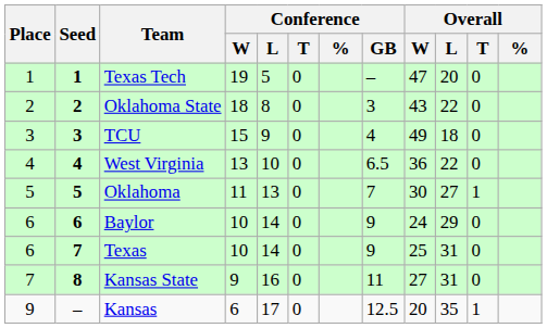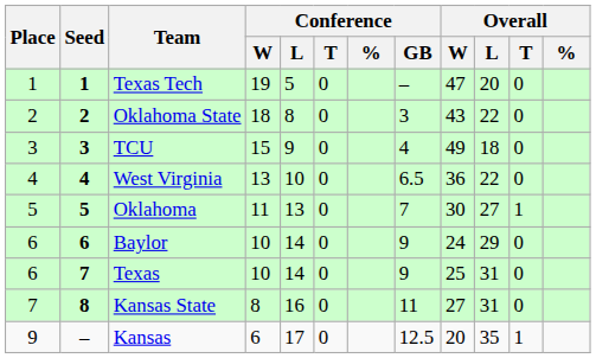 <table class="wikitable">
 <tr>
 <th rowspan ="2">Place</th>
 <th rowspan ="2">Seed</th>
 <th rowspan ="2">Team</th>
 <th colspan = "5">Conference</th>
 <th colspan = "4">Overall</th>
 </tr>
 <tr>
 <th scope="col" style="width: 20px;">W</th>
 <th scope="col" style="width: 20px;">L</th>
 <th scope="col" style="width: 20px;">T</th>
 <th scope="col" style="width: 30px;">%</th>
 <th scope="col" style="width: 30px;">GB</th>
 <th scope="col" style="width: 20px;">W</th>
 <th scope="col" style="width: 20px;">L</th>
 <th scope="col" style="width: 20px;">T</th>
 <th scope="col" style="width: 30px;">%</th>
 </tr>
 <tr bgcolor=#ccffcc>
 <td style="text-align:center;">1</td>
 <td style="text-align:center;"><strong>1</strong></td>
 <td><a href='#'>Texas Tech</a></td>
 <td>19</td>
 <td>5</td>
 <td>0</td>
 <td></td>
 <td>–</td>
 <td>47</td>
 <td>20</td>
 <td>0</td>
 <td></td>
 </tr>
 <tr bgcolor=#ccffcc>
 <td style="text-align:center;">2</td>
 <td style="text-align:center;"><strong>2</strong></td>
 <td><a href='#'>Oklahoma State</a></td>
 <td>18</td>
 <td>8</td>
 <td>0</td>
 <td></td>
 <td>3</td>
 <td>43</td>
 <td>22</td>
 <td>0</td>
 <td></td>
 </tr>
 <tr bgcolor=#ccffcc>
 <td style="text-align:center;">3</td>
 <td style="text-align:center;"><strong>3</strong></td>
 <td><a href='#'>TCU</a></td>
 <td>15</td>
 <td>9</td>
 <td>0</td>
 <td></td>
 <td>4</td>
 <td>49</td>
 <td>18</td>
 <td>0</td>
 <td></td>
 </tr>
 <tr bgcolor=#ccffcc>
 <td style="text-align:center;">4</td>
 <td style="text-align:center;"><strong>4</strong></td>
 <td><a href='#'>West Virginia</a></td>
 <td>13</td>
 <td>10</td>
 <td>0</td>
 <td></td>
 <td>6.5</td>
 <td>36</td>
 <td>22</td>
 <td>0</td>
 <td></td>
 </tr>
 <tr bgcolor=#ccffcc>
 <td style="text-align:center;">5</td>
 <td style="text-align:center;"><strong>5</strong></td>
 <td><a href='#'>Oklahoma</a></td>
 <td>11</td>
 <td>13</td>
 <td>0</td>
 <td></td>
 <td>7</td>
 <td>30</td>
 <td>27</td>
 <td>1</td>
 <td></td>
 </tr>
 <tr bgcolor=#ccffcc>
 <td style="text-align:center;">6</td>
 <td style="text-align:center;"><strong>6</strong></td>
 <td><a href='#'>Baylor</a></td>
 <td>10</td>
 <td>14</td>
 <td>0</td>
 <td></td>
 <td>9</td>
 <td>24</td>
 <td>29</td>
 <td>0</td>
 <td></td>
 </tr>
 <tr bgcolor=#ccffcc>
 <td style="text-align:center;">6</td>
 <td style="text-align:center;"><strong>7</strong></td>
 <td><a href='#'>Texas</a></td>
 <td>10</td>
 <td>14</td>
 <td>0</td>
 <td></td>
 <td>9</td>
 <td>25</td>
 <td>31</td>
 <td>0</td>
 <td></td>
 </tr>
 <tr bgcolor=#ccffcc>
 <td style="text-align:center;">7</td>
 <td style="text-align:center;"><strong>8</strong></td>
 <td><a href='#'>Kansas State</a></td>
-<td>9</td>
+<td>8</td>
 <td>16</td>
 <td>0</td>
 <td></td>
 <td>11</td>
 <td>27</td>
 <td>31</td>
 <td>0</td>
 <td></td>
 </tr>
 <tr>
 <td style="text-align:center;">9</td>
 <td style="text-align:center;">–</td>
 <td><a href='#'>Kansas</a></td>
 <td>6</td>
 <td>17</td>
 <td>0</td>
 <td></td>
 <td>12.5</td>
 <td>20</td>
 <td>35</td>
 <td>1</td>
 <td></td>
 </tr>
 </table>
